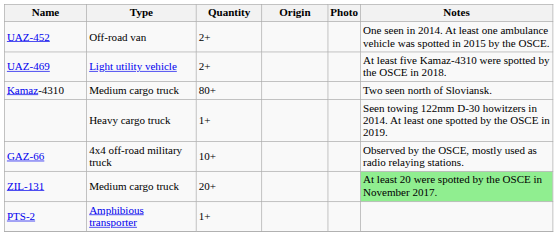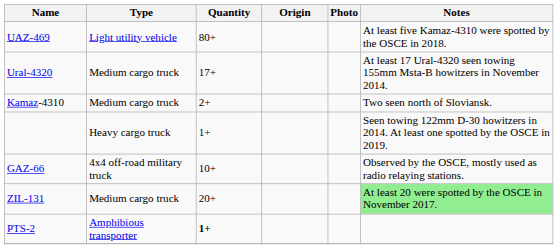 <table class="wikitable" style="width:90%;">
 <tr>
 <th style="width:15%;">Name</th>
 <th style="width:20%;">Type</th>
 <th style="width:12%;">Quantity</th>
 <th style="width:12%;">Origin</th>
 <th>Photo</th>
 <th>Notes</th>
 </tr>
 <tr>
-<td><a href='#'>UAZ-452</a></td>
-<td>Off-road van</td>
-<td>2+</td>
-<td></td>
-<td></td>
-<td>One seen in 2014. At least one ambulance vehicle was spotted in 2015 by the OSCE.</td>
-</tr>
-<tr>
 <td><a href='#'>UAZ-469</a></td>
 <td><a href='#'>Light utility vehicle</a></td>
-<td>2+</td>
+<td>80+</td>
 <td></td>
 <td></td>
 <td>At least five Kamaz-4310 were spotted by the OSCE in 2018.</td>
 </tr>
 <tr>
+<td><a href='#'>Ural-4320</a></td>
+<td>Medium cargo truck</td>
+<td>17+</td>
+<td></td>
+<td></td>
+<td>At least 17 Ural-4320 seen towing 155mm Msta-B howitzers in November 2014.</td>
+</tr>
+<tr>
 <td><a href='#'>Kamaz</a>-4310</td>
 <td>Medium cargo truck</td>
-<td>80+</td>
+<td>2+</td>
 <td></td>
 <td></td>
 <td>Two seen north of Sloviansk.</td>
 </tr>
 <tr>
 <td></td>
 <td>Heavy cargo truck</td>
 <td>1+</td>
 <td></td>
 <td></td>
 <td>Seen towing 122mm D-30 howitzers in 2014. At least one spotted by the OSCE in 2019.</td>
 </tr>
 <tr>
 <td><a href='#'>GAZ-66</a></td>
 <td>4x4 off-road military truck</td>
 <td>10+</td>
 <td></td>
 <td></td>
 <td>Observed by the OSCE, mostly used as radio relaying stations.</td>
 </tr>
 <tr>
 <td><a href='#'>ZIL-131</a></td>
 <td>Medium cargo truck</td>
 <td>20+</td>
 <td></td>
 <td></td>
 <td style="background: lightgreen;">At least 20 were spotted by the OSCE in November 2017.</td>
 </tr>
 <tr>
 <td><a href='#'>PTS-2</a></td>
 <td><a href='#'>Amphibious transporter</a></td>
-<td>1+</td>
+<td><strong>1+</strong></td>
 <td></td>
 <td></td>
 <td></td>
 </tr>
 <tr>
 </tr>
 </table>
